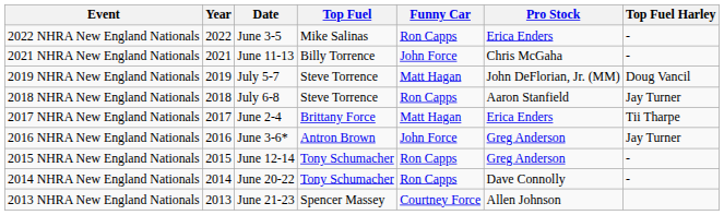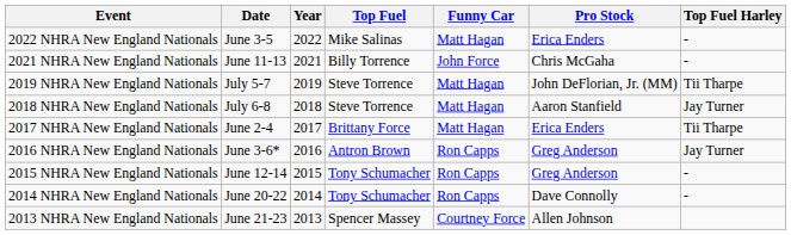 <table class="wikitable sortable">
 <tr>
 <th>Event</th>
+<th>Date</th>
 <th>Year</th>
-<th>Date</th>
 <th><a href='#'>Top Fuel</a></th>
 <th><a href='#'>Funny Car</a></th>
 <th><a href='#'>Pro Stock</a></th>
 <th>Top Fuel Harley</th>
 </tr>
 <tr>
 <td>2022 NHRA New England Nationals</td>
+<td>June 3-5</td>
 <td>2022</td>
-<td>June 3-5</td>
 <td>Mike Salinas</td>
-<td><a href='#'>Ron Capps</a></td>
+<td><a href='#'>Matt Hagan</a></td>
 <td><a href='#'>Erica Enders</a></td>
 <td>-</td>
 </tr>
 <tr>
 <td>2021 NHRA New England Nationals</td>
+<td>June 11-13</td>
 <td>2021</td>
-<td>June 11-13</td>
 <td>Billy Torrence</td>
 <td><a href='#'>John Force</a></td>
 <td>Chris McGaha</td>
 <td>-</td>
 </tr>
 <tr>
 <td>2019 NHRA New England Nationals</td>
+<td>July 5-7</td>
 <td>2019</td>
-<td>July 5-7</td>
 <td>Steve Torrence</td>
 <td><a href='#'>Matt Hagan</a></td>
 <td>John DeFlorian, Jr. (MM)</td>
-<td>Doug Vancil</td>
+<td>Tii Tharpe</td>
 </tr>
 <tr>
 <td>2018 NHRA New England Nationals</td>
+<td>July 6-8</td>
 <td>2018</td>
-<td>July 6-8</td>
 <td>Steve Torrence</td>
-<td><a href='#'>Ron Capps</a></td>
+<td><a href='#'>Matt Hagan</a></td>
 <td>Aaron Stanfield</td>
 <td>Jay Turner</td>
 </tr>
 <tr>
 <td>2017 NHRA New England Nationals</td>
+<td>June 2-4</td>
 <td>2017</td>
-<td>June 2-4</td>
 <td><a href='#'>Brittany Force</a></td>
 <td><a href='#'>Matt Hagan</a></td>
 <td><a href='#'>Erica Enders</a></td>
 <td>Tii Tharpe</td>
 </tr>
 <tr>
 <td>2016 NHRA New England Nationals</td>
+<td>June 3-6*</td>
 <td>2016</td>
-<td>June 3-6*</td>
 <td><a href='#'>Antron Brown</a></td>
-<td><a href='#'>John Force</a></td>
+<td><a href='#'>Ron Capps</a></td>
 <td><a href='#'>Greg Anderson</a></td>
 <td>Jay Turner</td>
 </tr>
 <tr>
 <td>2015 NHRA New England Nationals</td>
+<td>June 12-14</td>
 <td>2015</td>
-<td>June 12-14</td>
 <td><a href='#'>Tony Schumacher</a></td>
 <td><a href='#'>Ron Capps</a></td>
 <td><a href='#'>Greg Anderson</a></td>
 <td>-</td>
 </tr>
 <tr>
 <td>2014 NHRA New England Nationals</td>
+<td>June 20-22</td>
 <td>2014</td>
-<td>June 20-22</td>
 <td><a href='#'>Tony Schumacher</a></td>
 <td><a href='#'>Ron Capps</a></td>
 <td>Dave Connolly</td>
 <td>-</td>
 </tr>
 <tr>
 <td>2013 NHRA New England Nationals</td>
+<td>June 21-23</td>
 <td>2013</td>
-<td>June 21-23</td>
 <td>Spencer Massey</td>
 <td><a href='#'>Courtney Force</a></td>
 <td>Allen Johnson</td>
 <td -></td>
 </tr>
 </table>
